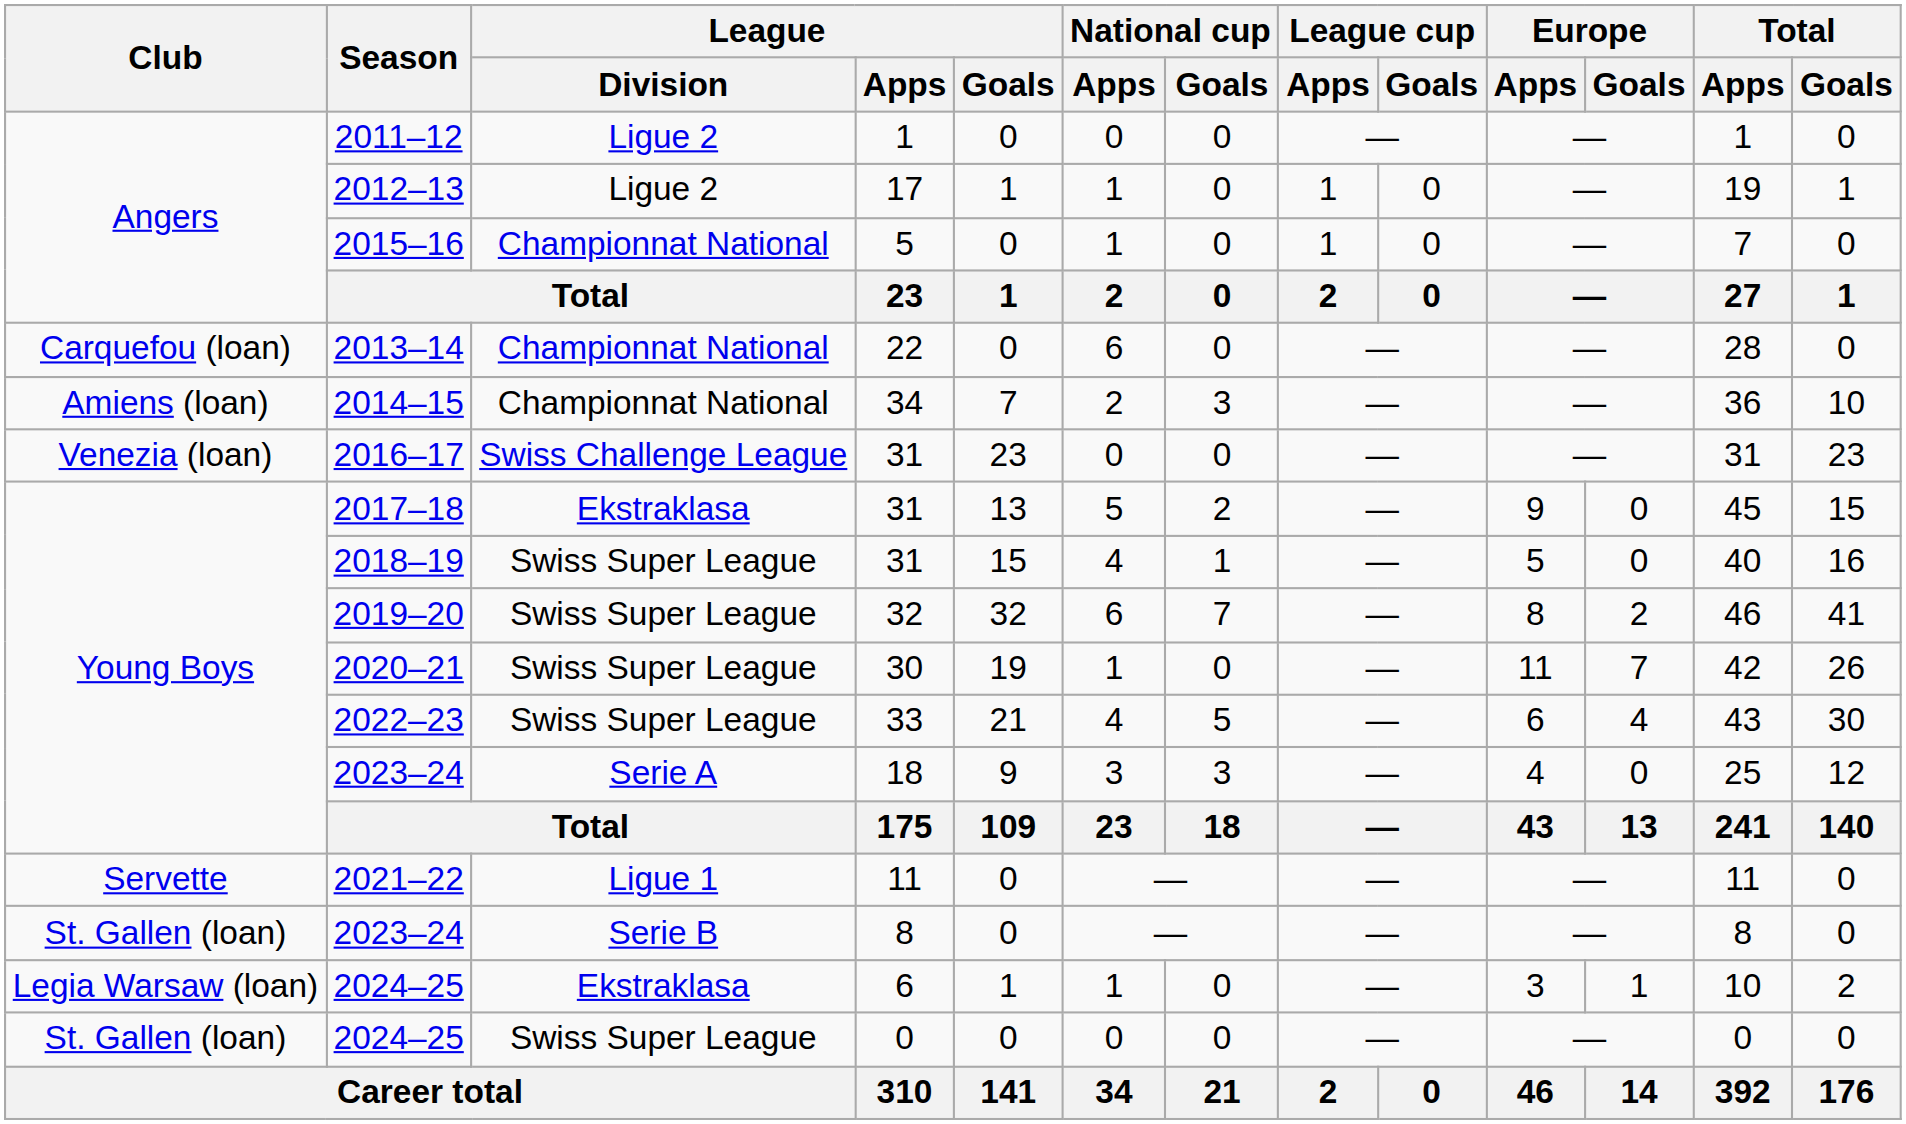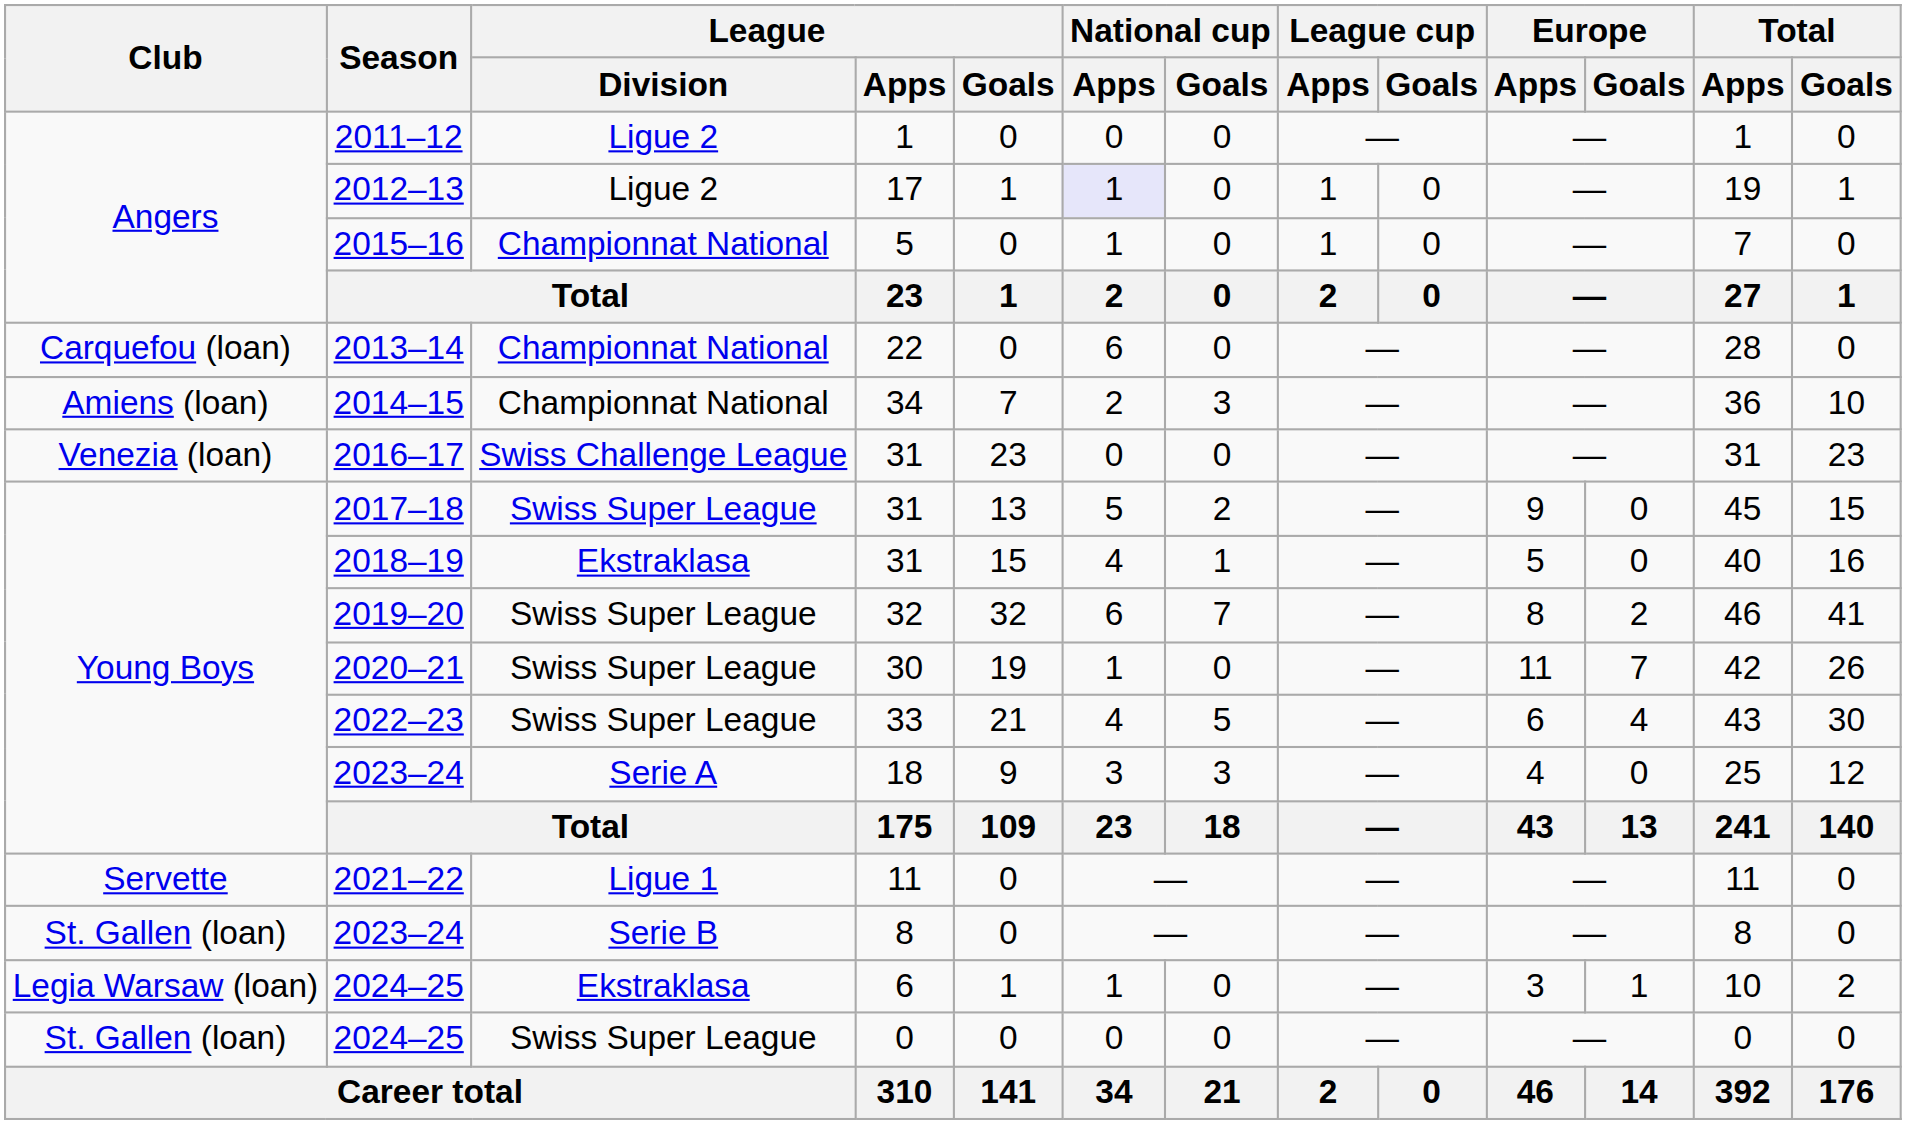 <table class="wikitable" style="text-align:center">
 <tr>
 <th rowspan="2">Club</th>
 <th rowspan="2">Season</th>
 <th colspan="3">League</th>
 <th colspan="2">National cup</th>
 <th colspan="2">League cup</th>
 <th colspan="2">Europe</th>
 <th colspan="2">Total</th>
 </tr>
 <tr>
 <th>Division</th>
 <th>Apps</th>
 <th>Goals</th>
 <th>Apps</th>
 <th>Goals</th>
 <th>Apps</th>
 <th>Goals</th>
 <th>Apps</th>
 <th>Goals</th>
 <th>Apps</th>
 <th>Goals</th>
 </tr>
 <tr>
 <td rowspan="4"><a href='#'>Angers</a></td>
 <td><a href='#'>2011–12</a></td>
 <td><a href='#'>Ligue 2</a></td>
 <td>1</td>
 <td>0</td>
 <td>0</td>
 <td>0</td>
 <td colspan="2">—</td>
 <td colspan="2">—</td>
 <td>1</td>
 <td>0</td>
 </tr>
 <tr>
 <td><a href='#'>2012–13</a></td>
 <td>Ligue 2</td>
 <td>17</td>
 <td>1</td>
-<td>1</td>
+<td style="background: lavender;">1</td>
 <td>0</td>
 <td>1</td>
 <td>0</td>
 <td colspan="2">—</td>
 <td>19</td>
 <td>1</td>
 </tr>
 <tr>
 <td><a href='#'>2015–16</a></td>
 <td><a href='#'>Championnat National</a></td>
 <td>5</td>
 <td>0</td>
 <td>1</td>
 <td>0</td>
 <td>1</td>
 <td>0</td>
 <td colspan="2">—</td>
 <td>7</td>
 <td>0</td>
 </tr>
 <tr>
 <th colspan="2">Total</th>
 <th>23</th>
 <th>1</th>
 <th>2</th>
 <th>0</th>
 <th>2</th>
 <th>0</th>
 <th colspan="2">—</th>
 <th>27</th>
 <th>1</th>
 </tr>
 <tr>
 <td><a href='#'>Carquefou</a> (loan)</td>
 <td><a href='#'>2013–14</a></td>
 <td><a href='#'>Championnat National</a></td>
 <td>22</td>
 <td>0</td>
 <td>6</td>
 <td>0</td>
 <td colspan="2">—</td>
 <td colspan="2">—</td>
 <td>28</td>
 <td>0</td>
 </tr>
 <tr>
 <td><a href='#'>Amiens</a> (loan)</td>
 <td><a href='#'>2014–15</a></td>
 <td>Championnat National</td>
 <td>34</td>
 <td>7</td>
 <td>2</td>
 <td>3</td>
 <td colspan="2">—</td>
 <td colspan="2">—</td>
 <td>36</td>
 <td>10</td>
 </tr>
 <tr>
 <td><a href='#'>Venezia</a> (loan)</td>
 <td><a href='#'>2016–17</a></td>
 <td><a href='#'>Swiss Challenge League</a></td>
 <td>31</td>
 <td>23</td>
 <td>0</td>
 <td>0</td>
 <td colspan="2">—</td>
 <td colspan="2">—</td>
 <td>31</td>
 <td>23</td>
 </tr>
 <tr>
 <td rowspan="7"><a href='#'>Young Boys</a></td>
 <td><a href='#'>2017–18</a></td>
-<td><a href='#'>Ekstraklasa</a></td>
+<td><a href='#'>Swiss Super League</a></td>
 <td>31</td>
 <td>13</td>
 <td>5</td>
 <td>2</td>
 <td colspan="2">—</td>
 <td>9</td>
 <td>0</td>
 <td>45</td>
 <td>15</td>
 </tr>
 <tr>
 <td><a href='#'>2018–19</a></td>
-<td>Swiss Super League</td>
+<td><a href='#'>Ekstraklasa</a></td>
 <td>31</td>
 <td>15</td>
 <td>4</td>
 <td>1</td>
 <td colspan="2">—</td>
 <td>5</td>
 <td>0</td>
 <td>40</td>
 <td>16</td>
 </tr>
 <tr>
 <td><a href='#'>2019–20</a></td>
 <td>Swiss Super League</td>
 <td>32</td>
 <td>32</td>
 <td>6</td>
 <td>7</td>
 <td colspan="2">—</td>
 <td>8</td>
 <td>2</td>
 <td>46</td>
 <td>41</td>
 </tr>
 <tr>
 <td><a href='#'>2020–21</a></td>
 <td>Swiss Super League</td>
 <td>30</td>
 <td>19</td>
 <td>1</td>
 <td>0</td>
 <td colspan="2">—</td>
 <td>11</td>
 <td>7</td>
 <td>42</td>
 <td>26</td>
 </tr>
 <tr>
 <td><a href='#'>2022–23</a></td>
 <td>Swiss Super League</td>
 <td>33</td>
 <td>21</td>
 <td>4</td>
 <td>5</td>
 <td colspan="2">—</td>
 <td>6</td>
 <td>4</td>
 <td>43</td>
 <td>30</td>
 </tr>
 <tr>
 <td><a href='#'>2023–24</a></td>
 <td><a href='#'>Serie A</a></td>
 <td>18</td>
 <td>9</td>
 <td>3</td>
 <td>3</td>
 <td colspan="2">—</td>
 <td>4</td>
 <td>0</td>
 <td>25</td>
 <td>12</td>
 </tr>
 <tr>
 <th colspan="2">Total</th>
 <th>175</th>
 <th>109</th>
 <th>23</th>
 <th>18</th>
 <th colspan="2">—</th>
 <th>43</th>
 <th>13</th>
 <th>241</th>
 <th>140</th>
 </tr>
 <tr>
 <td><a href='#'>Servette</a></td>
 <td><a href='#'>2021–22</a></td>
 <td><a href='#'>Ligue 1</a></td>
 <td>11</td>
 <td>0</td>
 <td colspan="2">—</td>
 <td colspan="2">—</td>
 <td colspan="2">—</td>
 <td>11</td>
 <td>0</td>
 </tr>
 <tr>
 <td><a href='#'>St. Gallen</a> (loan)</td>
 <td><a href='#'>2023–24</a></td>
 <td><a href='#'>Serie B</a></td>
 <td>8</td>
 <td>0</td>
 <td colspan="2">—</td>
 <td colspan="2">—</td>
 <td colspan="2">—</td>
 <td>8</td>
 <td>0</td>
 </tr>
 <tr>
 <td><a href='#'>Legia Warsaw</a> (loan)</td>
 <td><a href='#'>2024–25</a></td>
 <td><a href='#'>Ekstraklasa</a></td>
 <td>6</td>
 <td>1</td>
 <td>1</td>
 <td>0</td>
 <td colspan="2">—</td>
 <td>3</td>
 <td>1</td>
 <td>10</td>
 <td>2</td>
 </tr>
 <tr>
 <td><a href='#'>St. Gallen</a> (loan)</td>
 <td><a href='#'>2024–25</a></td>
 <td>Swiss Super League</td>
 <td>0</td>
 <td>0</td>
 <td>0</td>
 <td>0</td>
 <td colspan="2">—</td>
 <td colspan="2">—</td>
 <td>0</td>
 <td>0</td>
 </tr>
 <tr>
 <th colspan="3">Career total</th>
 <th>310</th>
 <th>141</th>
 <th>34</th>
 <th>21</th>
 <th>2</th>
 <th>0</th>
 <th>46</th>
 <th>14</th>
 <th>392</th>
 <th>176</th>
 </tr>
 </table>
